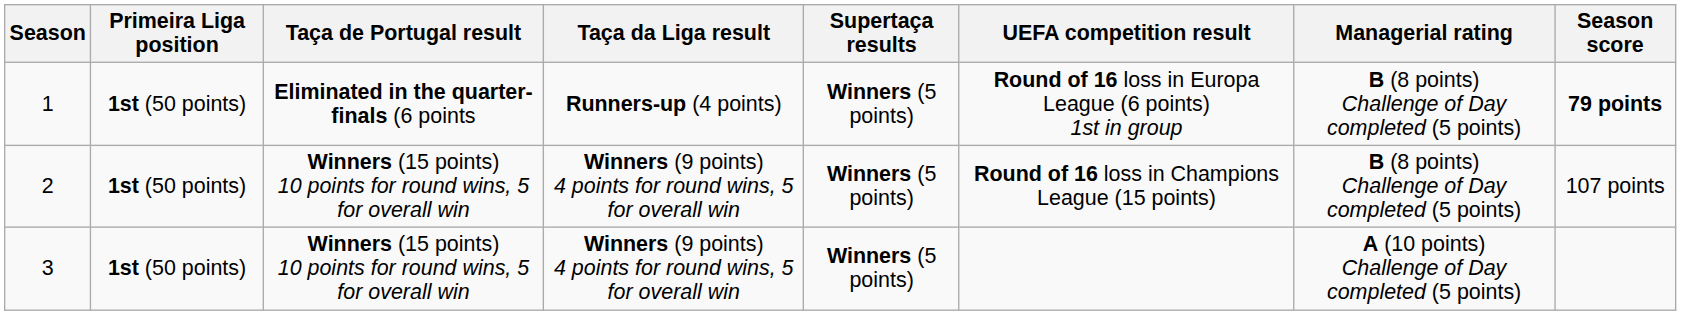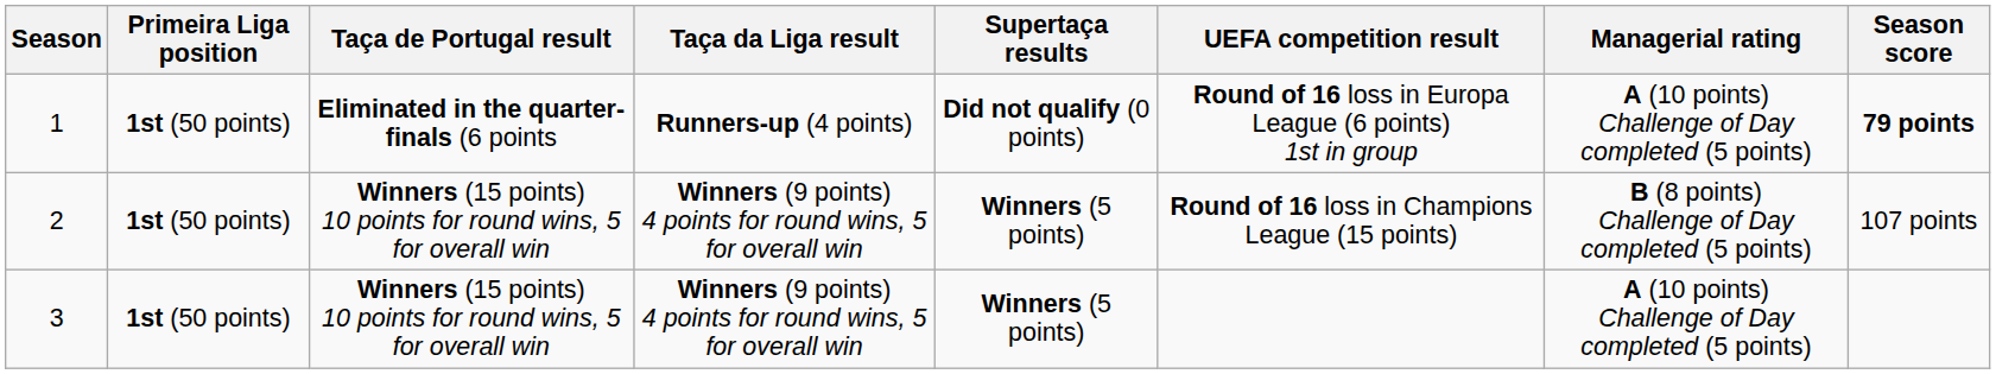 <table class="wikitable" style="text-align:center">
 <tr>
 <th>Season</th>
 <th>Primeira Liga position</th>
 <th>Taça de Portugal result</th>
 <th>Taça da Liga result</th>
 <th>Supertaça results</th>
 <th>UEFA competition result</th>
 <th>Managerial rating</th>
 <th>Season score</th>
 </tr>
 <tr>
 <td>1</td>
 <td><strong>1st</strong> (50 points)</td>
 <td><strong>Eliminated in the quarter-finals</strong> (6 points</td>
 <td><strong>Runners-up</strong> (4 points)</td>
-<td><strong>Winners</strong> (5 points)</td>
+<td><strong>Did not qualify</strong> (0 points)</td>
 <td><strong>Round of 16</strong> loss in Europa League (6 points)<br><em>1st in group</em></td>
-<td><strong>B</strong> (8 points)<br><em>Challenge of Day completed</em> (5 points)</td>
+<td><strong>A</strong> (10 points)<br><em>Challenge of Day completed</em> (5 points)</td>
 <td><strong>79 points</strong></td>
 </tr>
 <tr>
 <td>2</td>
 <td><strong>1st</strong> (50 points)</td>
 <td><strong>Winners</strong> (15 points)<br><em>10 points for round wins, 5 for overall win</em></td>
 <td><strong>Winners</strong> (9 points)<br><em>4 points for round wins, 5 for overall win</em></td>
 <td><strong>Winners</strong> (5 points)</td>
 <td><strong>Round of 16</strong> loss in Champions League (15 points)</td>
 <td><strong>B</strong> (8 points)<br><em>Challenge of Day completed</em> (5 points)</td>
 <td>107 points</td>
 </tr>
 <tr>
 <td>3</td>
 <td><strong>1st</strong> (50 points)</td>
 <td><strong>Winners</strong> (15 points)<br><em>10 points for round wins, 5 for overall win</em></td>
 <td><strong>Winners</strong> (9 points)<br><em>4 points for round wins, 5 for overall win</em></td>
 <td><strong>Winners</strong> (5 points)</td>
 <td></td>
 <td><strong>A</strong> (10 points)<br><em>Challenge of Day completed</em> (5 points)</td>
 </tr>
 </table>
